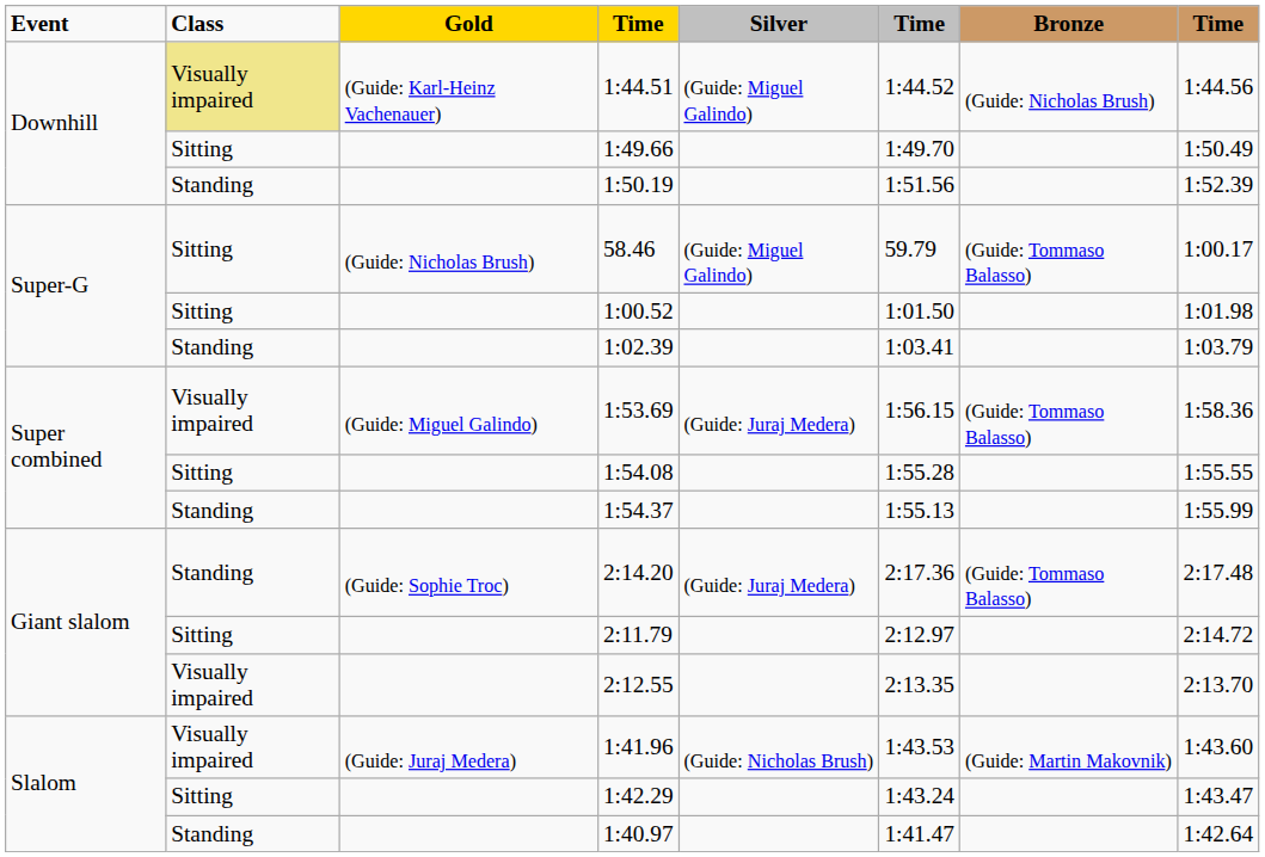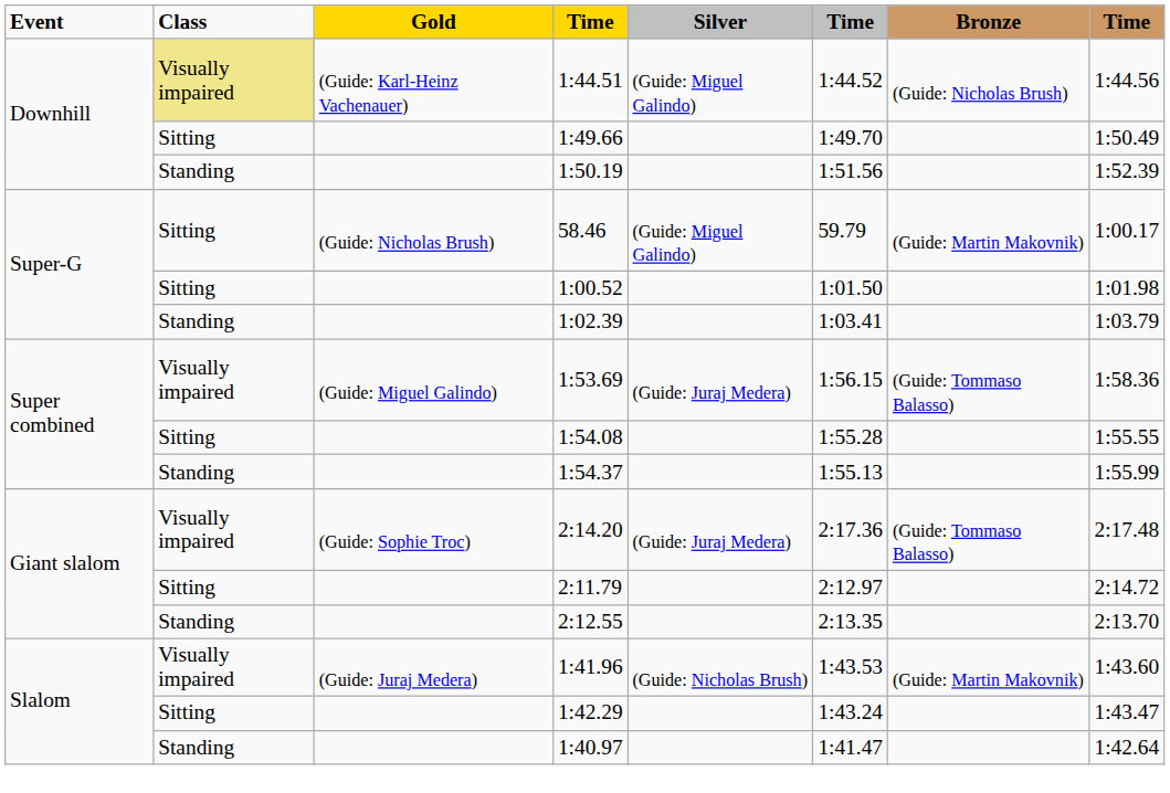 <table class="wikitable">
 <tr>
 <td><strong>Event</strong></td>
 <td><strong>Class</strong></td>
 <td style="text-align:center;background-color:gold;"><strong>Gold</strong></td>
 <td style="text-align:center;background-color:gold;"><strong>Time</strong></td>
 <td style="text-align:center;background-color:silver;"><strong>Silver</strong></td>
 <td style="text-align:center;background-color:silver;"><strong>Time</strong></td>
 <td style="text-align:center;background-color:#CC9966;"><strong>Bronze</strong></td>
 <td style="text-align:center;background-color:#CC9966;"><strong>Time</strong></td>
 </tr>
 <tr>
 <td rowspan="3">Downhill</td>
 <td style="background: khaki;">Visually impaired</td>
 <td><br><small>(Guide: <a href='#'>Karl-Heinz Vachenauer</a>)</small></td>
 <td>1:44.51</td>
 <td><br><small>(Guide: <a href='#'>Miguel Galindo</a>)</small></td>
 <td>1:44.52</td>
 <td><br><small>(Guide: <a href='#'>Nicholas Brush</a>)</small></td>
 <td>1:44.56</td>
 </tr>
 <tr>
 <td>Sitting</td>
 <td></td>
 <td>1:49.66</td>
 <td></td>
 <td>1:49.70</td>
 <td></td>
 <td>1:50.49</td>
 </tr>
 <tr>
 <td>Standing</td>
 <td></td>
 <td>1:50.19</td>
 <td></td>
 <td>1:51.56</td>
 <td></td>
 <td>1:52.39</td>
 </tr>
 <tr>
 <td rowspan="3">Super-G</td>
 <td>Sitting</td>
 <td><br><small>(Guide: <a href='#'>Nicholas Brush</a>)</small></td>
 <td>58.46</td>
 <td><br><small>(Guide: <a href='#'>Miguel Galindo</a>)</small></td>
 <td>59.79</td>
-<td><br><small>(Guide: <a href='#'>Tommaso Balasso</a>)</small></td>
+<td><br><small>(Guide: <a href='#'>Martin Makovnik</a>)</small></td>
 <td>1:00.17</td>
 </tr>
 <tr>
 <td>Sitting</td>
 <td></td>
 <td>1:00.52</td>
 <td></td>
 <td>1:01.50</td>
 <td></td>
 <td>1:01.98</td>
 </tr>
 <tr>
 <td>Standing</td>
 <td></td>
 <td>1:02.39</td>
 <td></td>
 <td>1:03.41</td>
 <td></td>
 <td>1:03.79</td>
 </tr>
 <tr>
 <td rowspan="3">Super combined</td>
 <td>Visually impaired</td>
 <td><br><small>(Guide: <a href='#'>Miguel Galindo</a>)</small></td>
 <td>1:53.69</td>
 <td><br><small>(Guide: <a href='#'>Juraj Medera</a>)</small></td>
 <td>1:56.15</td>
 <td><br><small>(Guide: <a href='#'>Tommaso Balasso</a>)</small></td>
 <td>1:58.36</td>
 </tr>
 <tr>
 <td>Sitting</td>
 <td></td>
 <td>1:54.08</td>
 <td></td>
 <td>1:55.28</td>
 <td></td>
 <td>1:55.55</td>
 </tr>
 <tr>
 <td>Standing</td>
 <td></td>
 <td>1:54.37</td>
 <td></td>
 <td>1:55.13</td>
 <td></td>
 <td>1:55.99</td>
 </tr>
 <tr>
 <td rowspan="3">Giant slalom</td>
-<td>Standing</td>
+<td>Visually impaired</td>
 <td><br><small>(Guide: <a href='#'>Sophie Troc</a>)</small></td>
 <td>2:14.20</td>
 <td><br><small>(Guide: <a href='#'>Juraj Medera</a>)</small></td>
 <td>2:17.36</td>
 <td><br><small>(Guide: <a href='#'>Tommaso Balasso</a>)</small></td>
 <td>2:17.48</td>
 </tr>
 <tr>
 <td>Sitting</td>
 <td></td>
 <td>2:11.79</td>
 <td></td>
 <td>2:12.97</td>
 <td></td>
 <td>2:14.72</td>
 </tr>
 <tr>
-<td>Visually impaired</td>
+<td>Standing</td>
 <td></td>
 <td>2:12.55</td>
 <td></td>
 <td>2:13.35</td>
 <td></td>
 <td>2:13.70</td>
 </tr>
 <tr>
 <td rowspan="3">Slalom</td>
 <td>Visually impaired</td>
 <td><br><small>(Guide: <a href='#'>Juraj Medera</a>)</small></td>
 <td>1:41.96</td>
 <td><br><small>(Guide: <a href='#'>Nicholas Brush</a>)</small></td>
 <td>1:43.53</td>
 <td><br><small>(Guide: <a href='#'>Martin Makovnik</a>)</small></td>
 <td>1:43.60</td>
 </tr>
 <tr>
 <td>Sitting</td>
 <td></td>
 <td>1:42.29</td>
 <td></td>
 <td>1:43.24</td>
 <td></td>
 <td>1:43.47</td>
 </tr>
 <tr>
 <td>Standing</td>
 <td></td>
 <td>1:40.97</td>
 <td></td>
 <td>1:41.47</td>
 <td></td>
 <td>1:42.64</td>
 </tr>
 </table>
